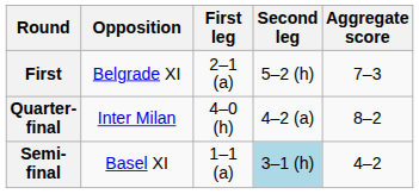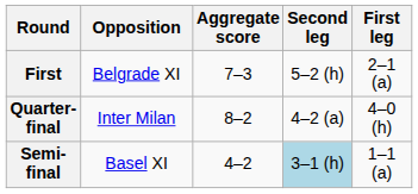 <table class="wikitable plainrowheaders" style="text-align:center;margin-left:1em;float:right">
 <tr>
 <th scope="col" style="width:25px;">Round</th>
 <th scope="col" style="width:100px;">Opposition</th>
+<th scope="col" style="width:50px;">Aggregate score</th>
+<th scope="col" style="width:50px;">Second leg</th>
 <th scope="col" style="width:50px;">First leg</th>
-<th scope="col" style="width:50px;">Second leg</th>
-<th scope="col" style="width:50px;">Aggregate score</th>
 </tr>
 <tr>
 <th scope="row" style="text-align:center">First</th>
 <td><a href='#'>Belgrade</a> XI</td>
+<td>7–3</td>
+<td>5–2 (h)</td>
 <td>2–1 (a)</td>
-<td>5–2 (h)</td>
-<td>7–3</td>
 </tr>
 <tr>
 <th scope="row" style="text-align:center">Quarter-final</th>
 <td><a href='#'>Inter Milan</a></td>
+<td>8–2</td>
+<td>4–2 (a)</td>
 <td>4–0 (h)</td>
-<td>4–2 (a)</td>
-<td>8–2</td>
 </tr>
 <tr>
 <th scope="row" style="text-align:center">Semi-final</th>
 <td><a href='#'>Basel</a> XI</td>
+<td>4–2</td>
+<td style="background: lightblue;">3–1 (h)</td>
 <td>1–1 (a)</td>
-<td style="background: lightblue;">3–1 (h)</td>
-<td>4–2</td>
 </tr>
 </table>
